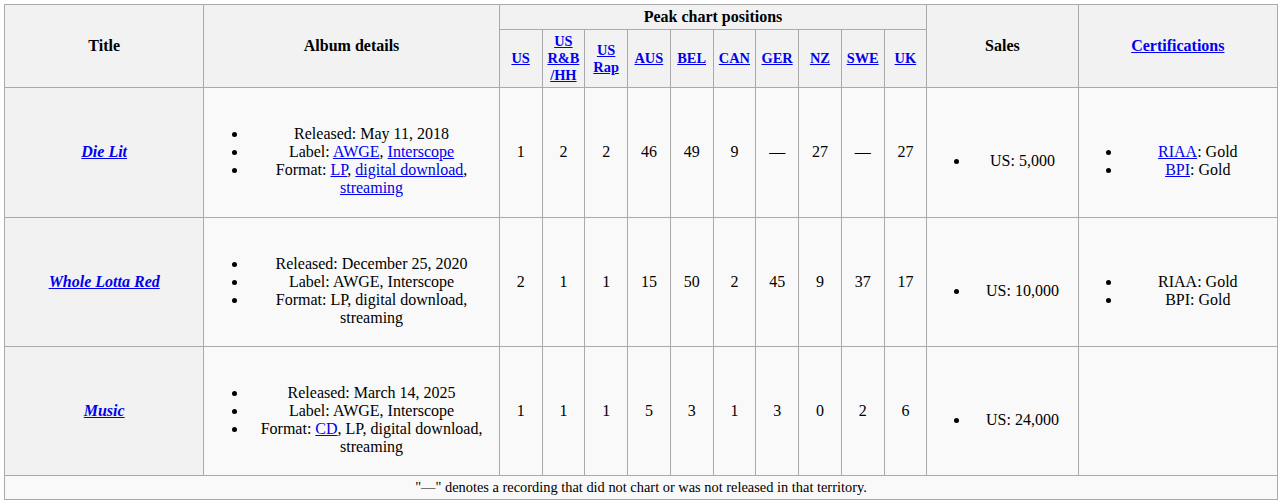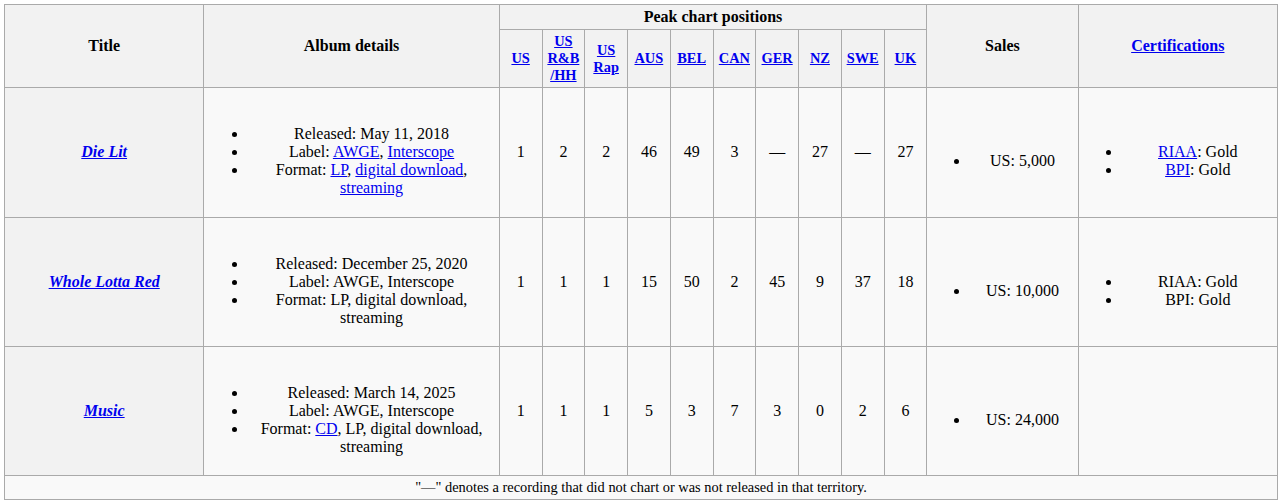 <table class="wikitable plainrowheaders" style="text-align:center;">
 <tr>
 <th rowspan="2" scope="col" style="width:12em;">Title</th>
 <th rowspan="2" scope="col" style="width:18em;">Album details</th>
 <th colspan="10" scope="col">Peak chart positions</th>
 <th rowspan="2" scope="col" style="width:9em;">Sales</th>
 <th rowspan="2" scope="col" style="width:12em;"><a href='#'>Certifications</a></th>
 </tr>
 <tr>
 <th scope="col" style="width:2.5em;font-size:90%;"><a href='#'>US</a><br></th>
 <th scope="col" style="width:2.5em;font-size:90%;"><a href='#'>US<br>R&B<br>/HH</a><br></th>
 <th scope="col" style="width:2.5em;font-size:90%;"><a href='#'>US Rap</a><br></th>
 <th scope="col" style="width:2.5em;font-size:90%;"><a href='#'>AUS</a><br></th>
 <th scope="col" style="width:2.5em;font-size:90%;"><a href='#'>BEL</a><br></th>
 <th scope="col" style="width:2.5em;font-size:90%;"><a href='#'>CAN</a><br></th>
 <th scope="col" style="width:2.5em;font-size:90%;"><a href='#'>GER</a><br></th>
 <th scope="col" style="width:2.5em;font-size:90%;"><a href='#'>NZ</a><br></th>
 <th scope="col" style="width:2.5em;font-size:90%;"><a href='#'>SWE</a><br></th>
 <th scope="col" style="width:2.5em;font-size:90%;"><a href='#'>UK</a><br></th>
 </tr>
 <tr>
 <th scope="row"><em><a href='#'>Die Lit</a></em></th>
 <td><br><ul><li>Released: May 11, 2018</li><li>Label: <a href='#'>AWGE</a>, <a href='#'>Interscope</a></li><li>Format: <a href='#'>LP</a>, <a href='#'>digital download</a>, <a href='#'>streaming</a></li></ul></td>
 <td>1</td>
 <td>2</td>
 <td>2</td>
 <td>46</td>
 <td>49</td>
-<td>9</td>
+<td>3</td>
 <td>—</td>
 <td>27</td>
 <td>—</td>
 <td>27</td>
 <td><br><ul><li>US: 5,000</li></ul></td>
 <td><br><ul><li><a href='#'>RIAA</a>: Gold</li><li><a href='#'>BPI</a>: Gold</li></ul></td>
 </tr>
 <tr>
 <th scope="row"><em><a href='#'>Whole Lotta Red</a></em></th>
 <td><br><ul><li>Released: December 25, 2020</li><li>Label: AWGE, Interscope</li><li>Format: LP, digital download, streaming</li></ul></td>
-<td>2</td>
+<td>1</td>
 <td>1</td>
 <td>1</td>
 <td>15</td>
 <td>50</td>
 <td>2</td>
 <td>45</td>
 <td>9</td>
 <td>37</td>
-<td>17</td>
+<td>18</td>
 <td><br><ul><li>US: 10,000</li></ul></td>
 <td><br><ul><li>RIAA: Gold</li><li>BPI: Gold</li></ul></td>
 </tr>
 <tr>
 <th scope="row"><em><a href='#'>Music</a></em></th>
 <td><br><ul><li>Released: March 14, 2025</li><li>Label: AWGE, Interscope</li><li>Format: <a href='#'>CD</a>, LP, digital download, streaming</li></ul></td>
 <td>1</td>
 <td>1</td>
 <td>1</td>
 <td>5<br></td>
 <td>3</td>
-<td>1</td>
+<td>7</td>
 <td>3</td>
 <td>0<br></td>
 <td>2<br></td>
 <td>6</td>
 <td><br><ul><li>US: 24,000</li></ul></td>
 <td></td>
 </tr>
 <tr>
 <td colspan="14" style="font-size:90%">"—" denotes a recording that did not chart or was not released in that territory.</td>
 </tr>
 </table>
